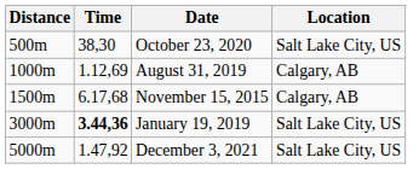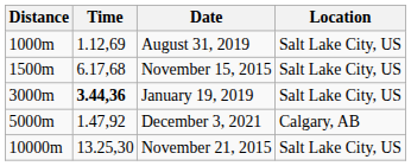 <table class="wikitable">
 <tr>
 <th>Distance</th>
 <th>Time</th>
 <th>Date</th>
 <th>Location</th>
 </tr>
 <tr>
-<td>500m</td>
-<td>38,30</td>
-<td>October 23, 2020</td>
-<td>Salt Lake City, US</td>
-</tr>
-<tr>
 <td>1000m</td>
 <td>1.12,69</td>
 <td>August 31, 2019</td>
-<td>Calgary, AB</td>
+<td>Salt Lake City, US</td>
 </tr>
 <tr>
 <td>1500m</td>
 <td>6.17,68</td>
 <td>November 15, 2015</td>
-<td>Calgary, AB</td>
+<td>Salt Lake City, US</td>
 </tr>
 <tr>
 <td>3000m</td>
 <td><strong>3.44,36</strong></td>
 <td>January 19, 2019</td>
 <td>Salt Lake City, US</td>
 </tr>
 <tr>
 <td>5000m</td>
 <td>1.47,92</td>
 <td>December 3, 2021</td>
+<td>Calgary, AB</td>
+</tr>
+<tr>
+<td>10000m</td>
+<td>13.25,30</td>
+<td>November 21, 2015</td>
 <td>Salt Lake City, US</td>
 </tr>
 </table>
